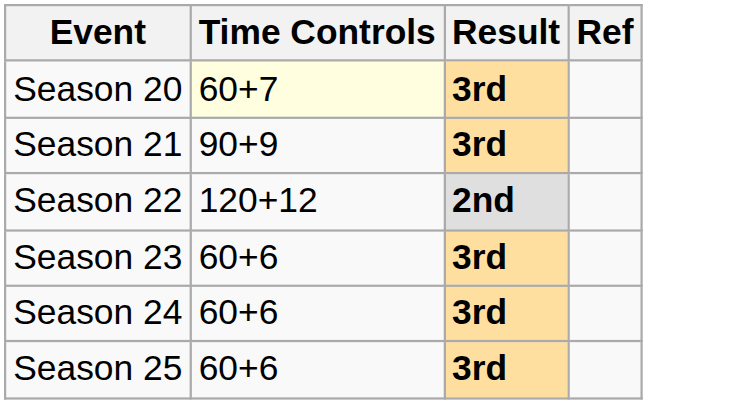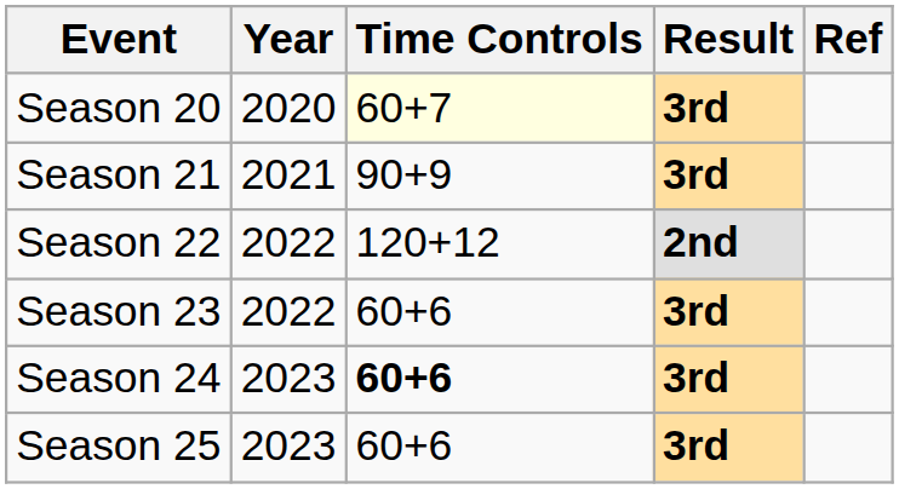 <table class="wikitable">
 <tr>
 <th>Event</th>
+<th>Year</th>
 <th>Time Controls</th>
 <th>Result</th>
 <th>Ref</th>
 </tr>
 <tr>
 <td>Season 20</td>
+<td>2020</td>
 <td style="background: lightyellow;">60+7</td>
 <td style="background:#FFDF9F;"><strong>3rd</strong></td>
 <td></td>
 </tr>
 <tr>
 <td>Season 21</td>
+<td>2021</td>
 <td>90+9</td>
 <td style="background:#FFDF9F;"><strong>3rd</strong></td>
 <td></td>
 </tr>
 <tr>
 <td>Season 22</td>
+<td>2022</td>
 <td>120+12</td>
 <td style="background:#DFDFDF;"><strong>2nd</strong></td>
 <td></td>
 </tr>
 <tr>
 <td>Season 23</td>
+<td>2022</td>
 <td>60+6</td>
 <td style="background:#FFDF9F;"><strong>3rd</strong></td>
 <td></td>
 </tr>
 <tr>
 <td>Season 24</td>
-<td>60+6</td>
+<td>2023</td>
+<td><strong>60+6</strong></td>
 <td style="background:#FFDF9F;"><strong>3rd</strong></td>
 <td></td>
 </tr>
 <tr>
 <td>Season 25</td>
+<td>2023</td>
 <td>60+6</td>
 <td style="background:#FFDF9F;"><strong>3rd</strong></td>
 <td></td>
 </tr>
 </table>
